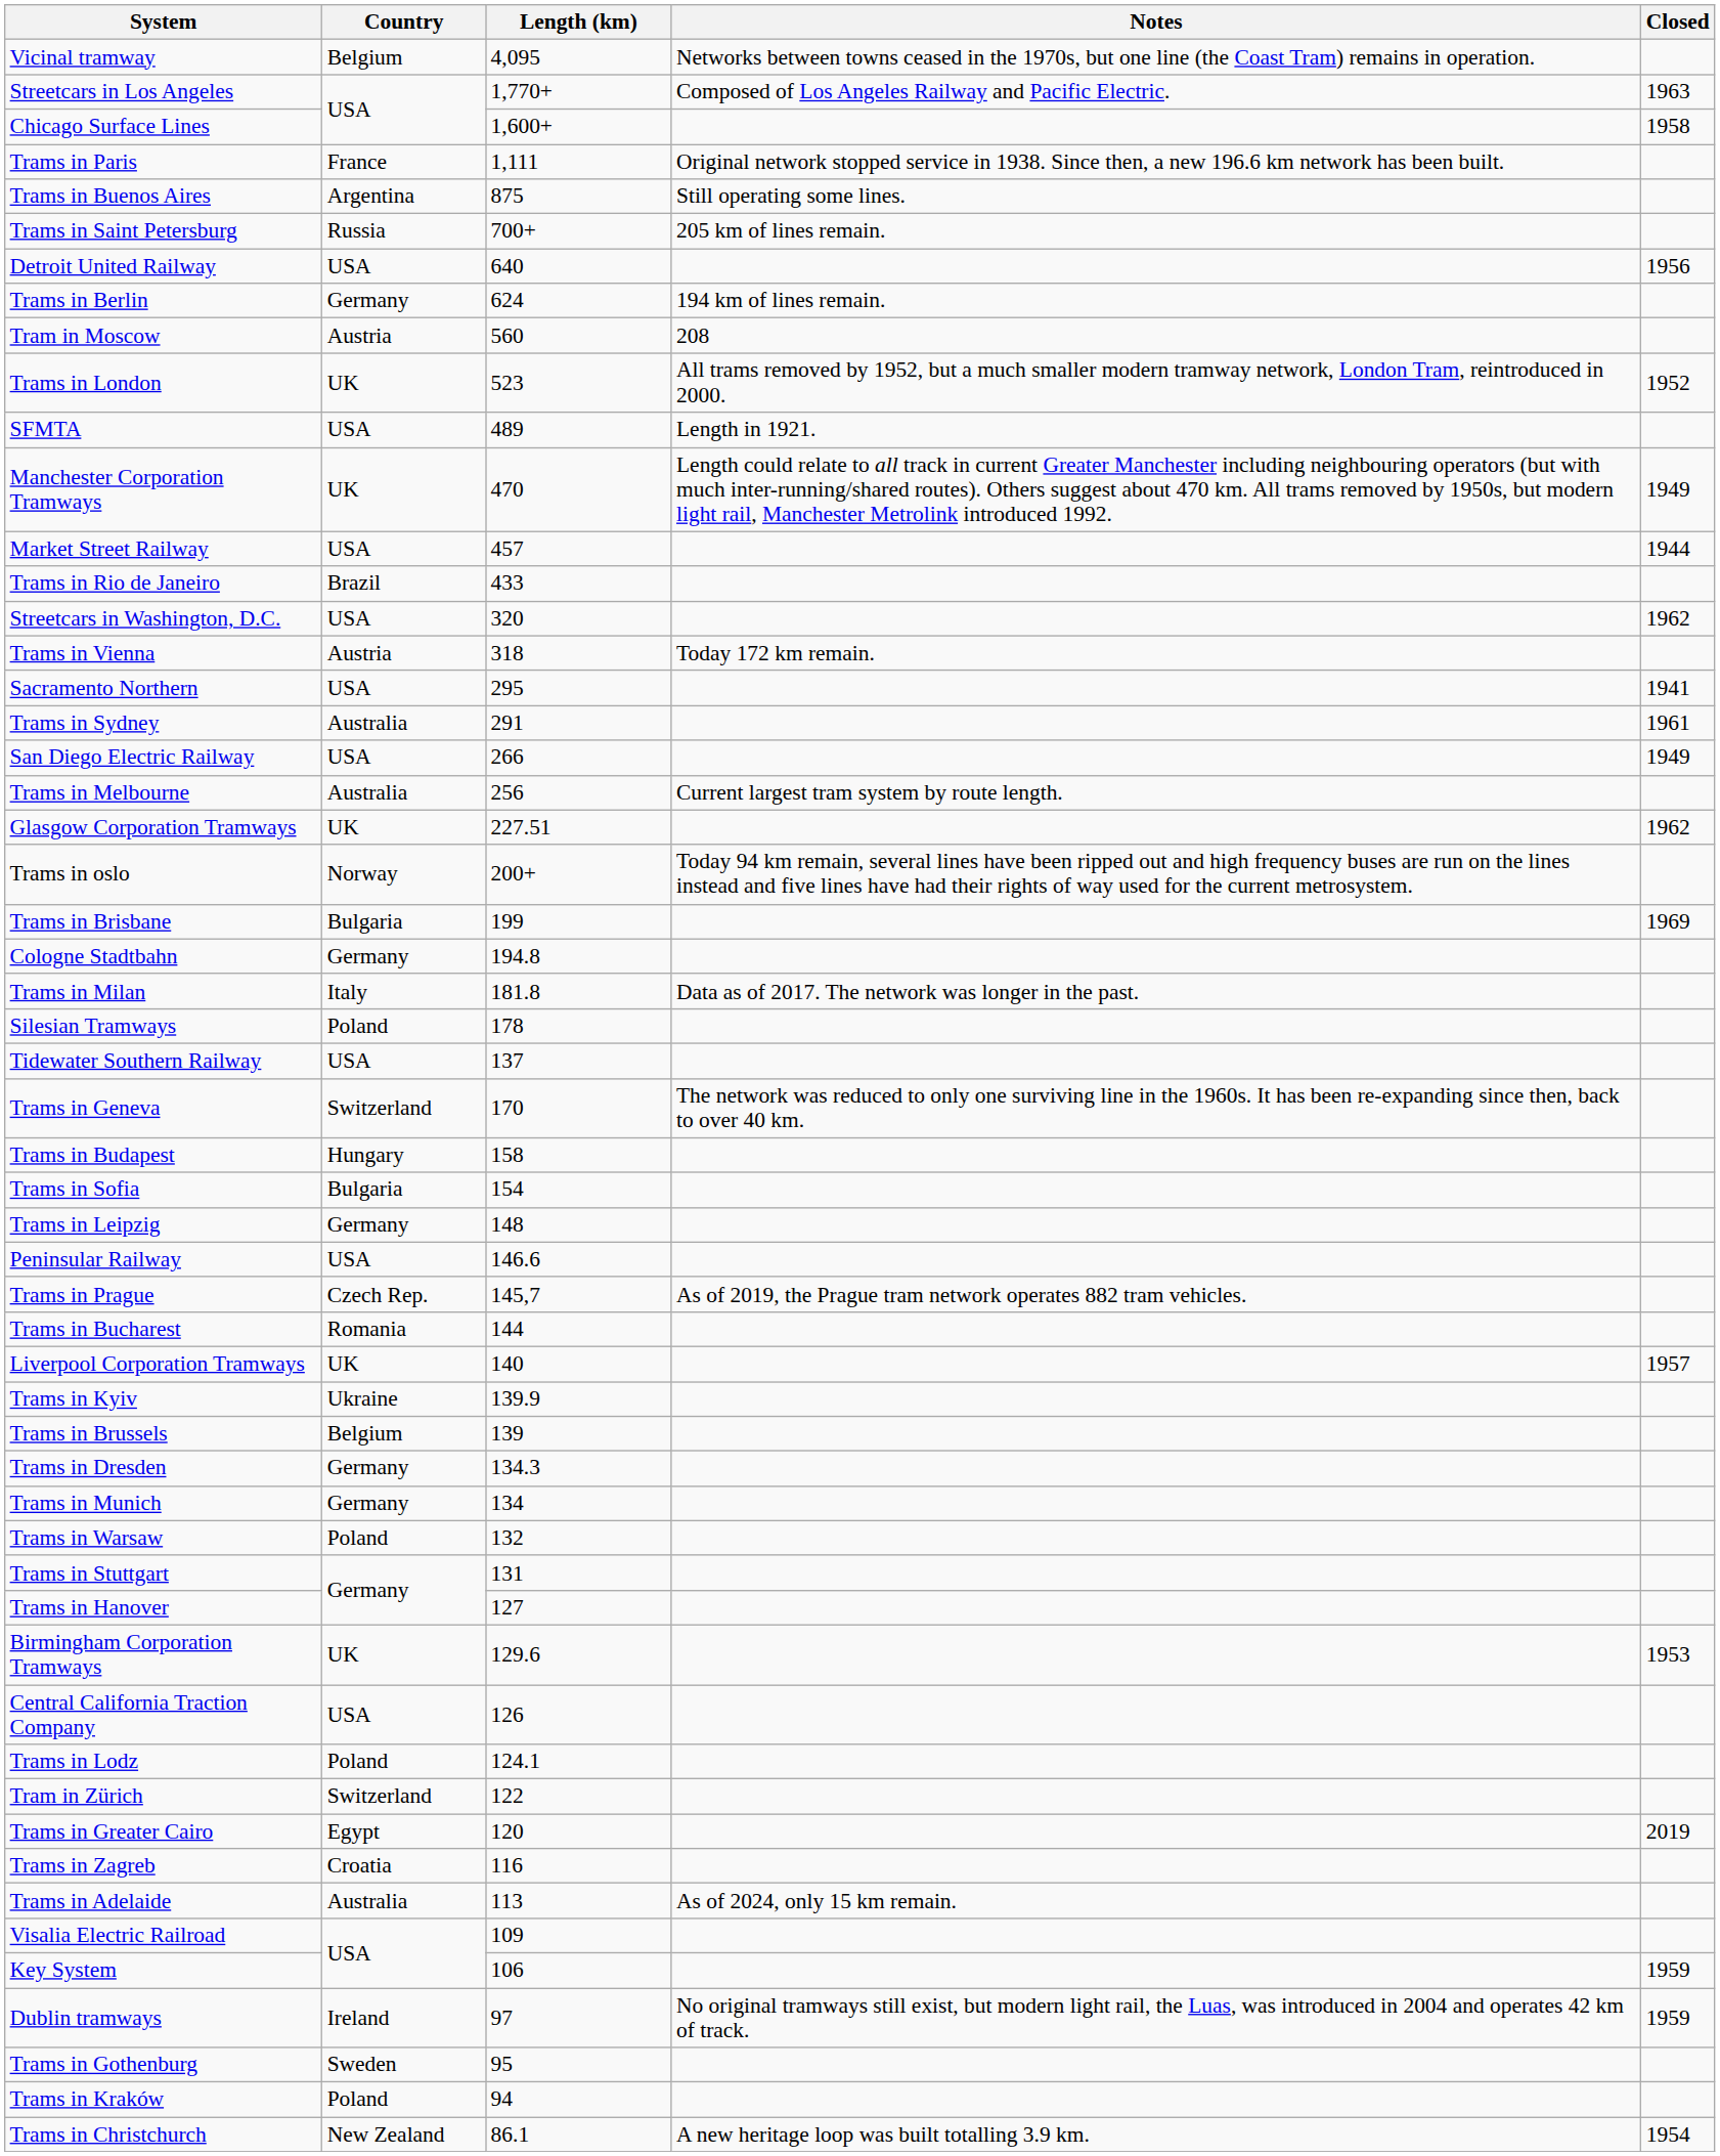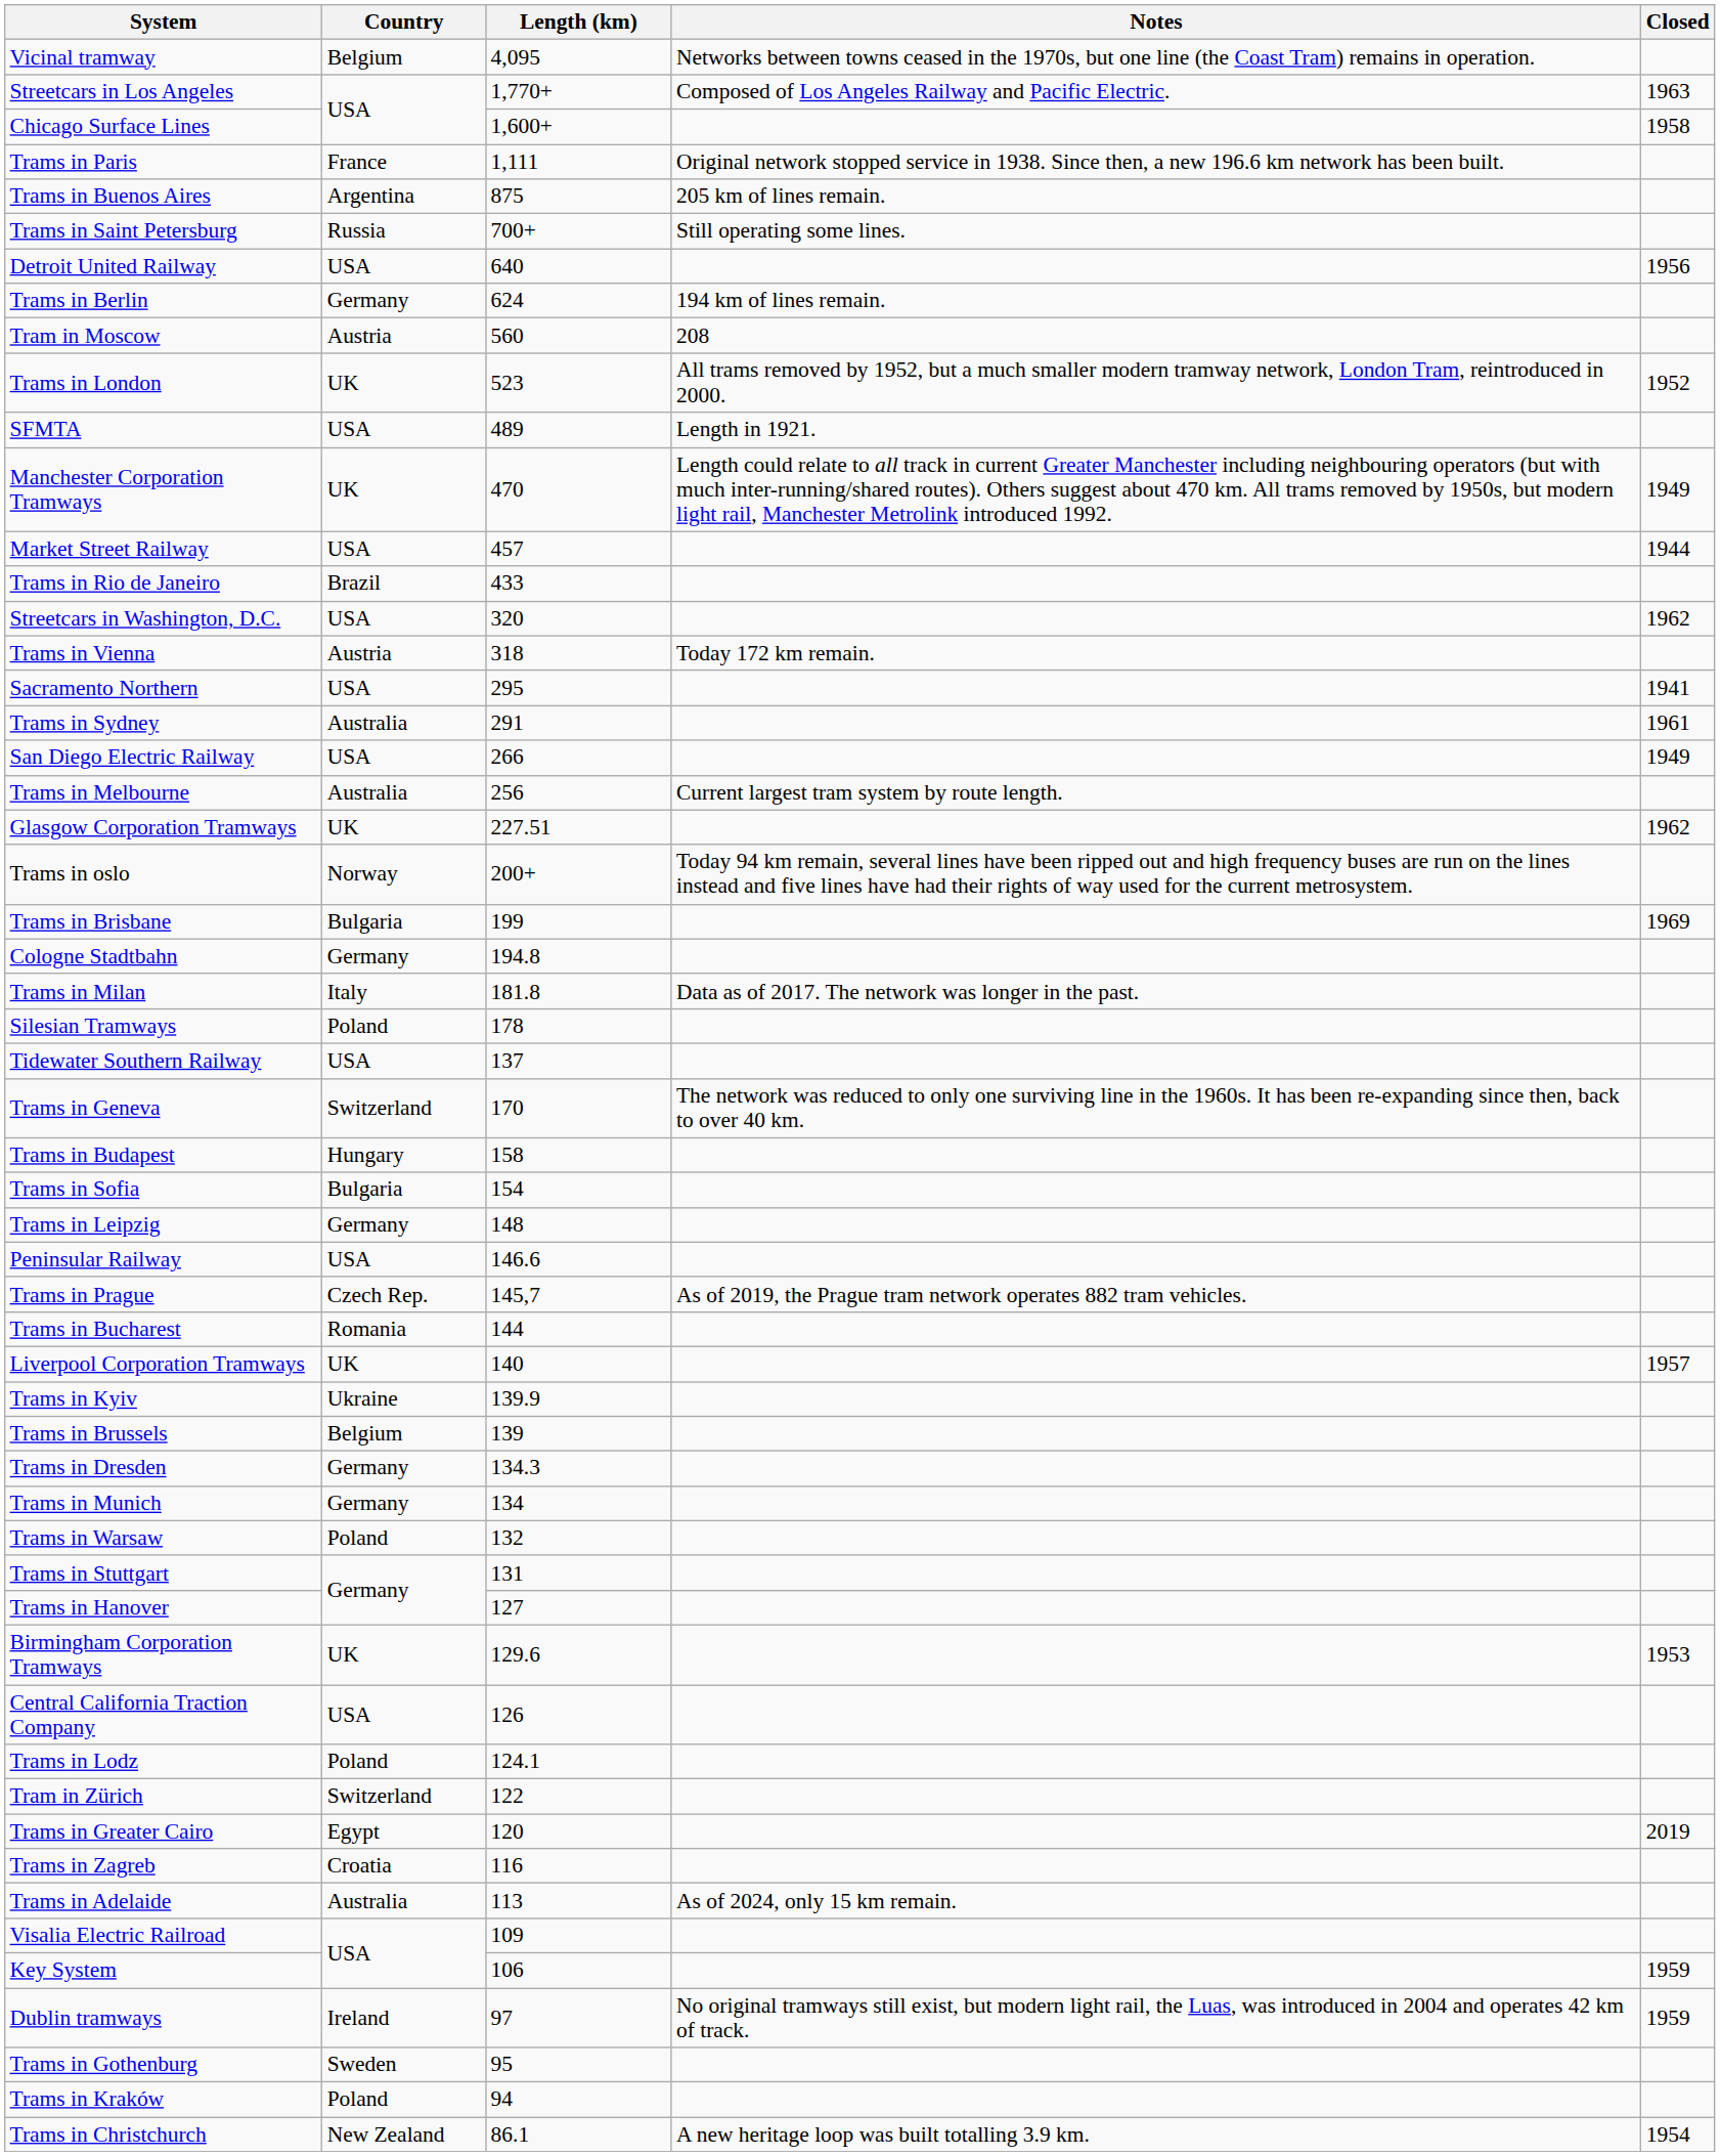 <table class="wikitable sortable">
 <tr>
 <th style="width: 14em;">System</th>
 <th style="width: 7em;">Country</th>
 <th style="width: 8em;">Length (km)</th>
 <th>Notes</th>
 <th>Closed</th>
 </tr>
 <tr>
 <td><a href='#'>Vicinal tramway</a></td>
 <td>Belgium</td>
 <td>4,095</td>
 <td>Networks between towns ceased in the 1970s, but one line (the <a href='#'>Coast Tram</a>) remains in operation.</td>
 <td></td>
 </tr>
 <tr>
 <td><a href='#'>Streetcars in Los Angeles</a></td>
 <td rowspan="2">USA</td>
 <td>1,770+</td>
 <td>Composed of <a href='#'>Los Angeles Railway</a> and <a href='#'>Pacific Electric</a>.</td>
 <td>1963</td>
 </tr>
 <tr>
 <td><a href='#'>Chicago Surface Lines</a></td>
 <td>1,600+</td>
 <td></td>
 <td>1958</td>
 </tr>
 <tr>
 <td><a href='#'>Trams in Paris</a></td>
 <td>France</td>
 <td>1,111</td>
 <td>Original network stopped service in 1938. Since then, a new 196.6 km network has been built.</td>
 <td></td>
 </tr>
 <tr>
 <td><a href='#'>Trams in Buenos Aires</a></td>
 <td>Argentina</td>
 <td>875</td>
-<td>Still operating some lines.</td>
+<td>205 km of lines remain.</td>
 <td></td>
 </tr>
 <tr>
 <td><a href='#'>Trams in Saint Petersburg</a></td>
 <td>Russia</td>
 <td>700+</td>
-<td>205 km of lines remain.</td>
+<td>Still operating some lines.</td>
 <td></td>
 </tr>
 <tr>
 <td><a href='#'>Detroit United Railway</a></td>
 <td>USA</td>
 <td>640</td>
 <td></td>
 <td>1956</td>
 </tr>
 <tr>
 <td><a href='#'>Trams in Berlin</a></td>
 <td>Germany</td>
 <td>624</td>
 <td>194 km of lines remain.</td>
 <td></td>
 </tr>
 <tr>
 <td><a href='#'>Tram in Moscow</a></td>
 <td>Austria</td>
 <td>560</td>
 <td>208</td>
 <td></td>
 </tr>
 <tr>
 <td><a href='#'>Trams in London</a></td>
 <td>UK</td>
 <td>523</td>
 <td>All trams removed by 1952, but a much smaller modern tramway network, <a href='#'>London Tram</a>, reintroduced in 2000.</td>
 <td>1952</td>
 </tr>
 <tr>
 <td><a href='#'>SFMTA</a></td>
 <td>USA</td>
 <td>489</td>
 <td>Length in 1921.</td>
 <td></td>
 </tr>
 <tr>
 <td><a href='#'>Manchester Corporation Tramways</a></td>
 <td>UK</td>
 <td>470</td>
 <td>Length could relate to <em>all</em> track in current <a href='#'>Greater Manchester</a> including neighbouring operators (but with much inter-running/shared routes). Others suggest about 470 km. All trams removed by 1950s, but modern <a href='#'>light rail</a>, <a href='#'>Manchester Metrolink</a> introduced 1992.</td>
 <td>1949</td>
 </tr>
 <tr>
 <td><a href='#'>Market Street Railway</a></td>
 <td>USA</td>
 <td>457</td>
 <td></td>
 <td>1944</td>
 </tr>
 <tr>
 <td><a href='#'>Trams in Rio de Janeiro</a></td>
 <td>Brazil</td>
 <td>433</td>
 <td></td>
 <td></td>
 </tr>
 <tr>
 <td><a href='#'>Streetcars in Washington, D.C.</a></td>
 <td>USA</td>
 <td>320</td>
 <td></td>
 <td>1962</td>
 </tr>
 <tr>
 <td><a href='#'>Trams in Vienna</a></td>
 <td>Austria</td>
 <td>318</td>
 <td>Today 172 km remain.</td>
 <td></td>
 </tr>
 <tr>
 <td><a href='#'>Sacramento Northern</a></td>
 <td>USA</td>
 <td>295</td>
 <td></td>
 <td>1941</td>
 </tr>
 <tr>
 <td><a href='#'>Trams in Sydney</a></td>
 <td>Australia</td>
 <td>291</td>
 <td></td>
 <td>1961</td>
 </tr>
 <tr>
 <td><a href='#'>San Diego Electric Railway</a></td>
 <td>USA</td>
 <td>266</td>
 <td></td>
 <td>1949</td>
 </tr>
 <tr>
 <td><a href='#'>Trams in Melbourne</a></td>
 <td>Australia</td>
 <td>256</td>
 <td>Current largest tram system by route length.</td>
 <td></td>
 </tr>
 <tr>
 <td><a href='#'>Glasgow Corporation Tramways</a></td>
 <td>UK</td>
 <td>227.51</td>
 <td></td>
 <td>1962</td>
 </tr>
 <tr>
 <td>Trams in oslo</td>
 <td>Norway</td>
 <td>200+</td>
 <td>Today 94 km remain, several lines have been ripped out and high frequency buses are run on the lines instead and five lines have had their rights of way used for the current metrosystem.</td>
 <td></td>
 </tr>
 <tr>
 <td><a href='#'>Trams in Brisbane</a></td>
 <td>Bulgaria</td>
 <td>199</td>
 <td></td>
 <td>1969</td>
 </tr>
 <tr>
 <td><a href='#'>Cologne Stadtbahn</a></td>
 <td>Germany</td>
 <td>194.8</td>
 <td></td>
 <td></td>
 </tr>
 <tr>
 <td><a href='#'>Trams in Milan</a></td>
 <td>Italy</td>
 <td>181.8</td>
 <td>Data as of 2017. The network was longer in the past.</td>
 <td></td>
 </tr>
 <tr>
 <td><a href='#'>Silesian Tramways</a></td>
 <td>Poland</td>
 <td>178</td>
 <td></td>
 <td></td>
 </tr>
 <tr>
 <td><a href='#'>Tidewater Southern Railway</a></td>
 <td>USA</td>
 <td>137</td>
 <td></td>
 <td></td>
 </tr>
 <tr>
 <td><a href='#'>Trams in Geneva</a></td>
 <td>Switzerland</td>
 <td>170</td>
 <td>The network was reduced to only one surviving line in the 1960s. It has been re-expanding since then, back to over 40 km.</td>
 <td></td>
 </tr>
 <tr>
 <td><a href='#'>Trams in Budapest</a></td>
 <td>Hungary</td>
 <td>158</td>
 <td></td>
 <td></td>
 </tr>
 <tr>
 <td><a href='#'>Trams in Sofia</a></td>
 <td>Bulgaria</td>
 <td>154</td>
 <td></td>
 <td></td>
 </tr>
 <tr>
 <td><a href='#'>Trams in Leipzig</a></td>
 <td>Germany</td>
 <td>148</td>
 <td></td>
 <td></td>
 </tr>
 <tr>
 <td><a href='#'>Peninsular Railway</a></td>
 <td>USA</td>
 <td>146.6</td>
 <td></td>
 <td></td>
 </tr>
 <tr>
 <td><a href='#'>Trams in Prague</a></td>
 <td>Czech Rep.</td>
 <td>145,7</td>
 <td>As of 2019, the Prague tram network operates 882 tram vehicles.</td>
 <td></td>
 </tr>
 <tr>
 <td><a href='#'>Trams in Bucharest</a></td>
 <td>Romania</td>
 <td>144</td>
 <td></td>
 <td></td>
 </tr>
 <tr>
 <td><a href='#'>Liverpool Corporation Tramways</a></td>
 <td>UK</td>
 <td>140</td>
 <td></td>
 <td>1957</td>
 </tr>
 <tr>
 <td><a href='#'>Trams in Kyiv</a></td>
 <td>Ukraine</td>
 <td>139.9</td>
 <td></td>
 <td></td>
 </tr>
 <tr>
 <td><a href='#'>Trams in Brussels</a></td>
 <td>Belgium</td>
 <td>139</td>
 <td></td>
 <td></td>
 </tr>
 <tr>
 <td><a href='#'>Trams in Dresden</a></td>
 <td>Germany</td>
 <td>134.3</td>
 <td></td>
 <td></td>
 </tr>
 <tr>
 <td><a href='#'>Trams in Munich</a></td>
 <td>Germany</td>
 <td>134</td>
 <td></td>
 <td></td>
 </tr>
 <tr>
 <td><a href='#'>Trams in Warsaw</a></td>
 <td>Poland</td>
 <td>132</td>
 <td></td>
 <td></td>
 </tr>
 <tr>
 <td><a href='#'>Trams in Stuttgart</a></td>
 <td rowspan="2">Germany</td>
 <td>131</td>
 <td></td>
 <td></td>
 </tr>
 <tr>
 <td><a href='#'>Trams in Hanover</a></td>
 <td>127</td>
 <td></td>
 <td></td>
 </tr>
 <tr>
 <td><a href='#'>Birmingham Corporation Tramways</a></td>
 <td>UK</td>
 <td>129.6</td>
 <td></td>
 <td>1953</td>
 </tr>
 <tr>
 <td><a href='#'>Central California Traction Company</a></td>
 <td>USA</td>
 <td>126</td>
 <td></td>
 <td></td>
 </tr>
 <tr>
 <td><a href='#'>Trams in Lodz</a></td>
 <td>Poland</td>
 <td>124.1</td>
 <td></td>
 <td></td>
 </tr>
 <tr>
 <td><a href='#'>Tram in Zürich</a></td>
 <td>Switzerland</td>
 <td>122</td>
 <td></td>
 <td></td>
 </tr>
 <tr>
 <td><a href='#'>Trams in Greater Cairo</a></td>
 <td>Egypt</td>
 <td>120</td>
 <td></td>
 <td>2019</td>
 </tr>
 <tr>
 <td><a href='#'>Trams in Zagreb</a></td>
 <td>Croatia</td>
 <td>116</td>
 <td></td>
 <td></td>
 </tr>
 <tr>
 <td><a href='#'>Trams in Adelaide</a></td>
 <td>Australia</td>
 <td>113</td>
 <td>As of 2024, only 15 km remain.</td>
 <td></td>
 </tr>
 <tr>
 <td><a href='#'>Visalia Electric Railroad</a></td>
 <td rowspan="2">USA</td>
 <td>109</td>
 <td></td>
 <td></td>
 </tr>
 <tr>
 <td><a href='#'>Key System</a></td>
 <td>106</td>
 <td></td>
 <td>1959</td>
 </tr>
 <tr>
 <td><a href='#'>Dublin tramways</a></td>
 <td>Ireland</td>
 <td>97</td>
 <td>No original tramways still exist, but modern light rail, the <a href='#'>Luas</a>, was introduced in 2004 and operates 42 km of track.</td>
 <td>1959</td>
 </tr>
 <tr>
 <td><a href='#'>Trams in Gothenburg</a></td>
 <td>Sweden</td>
 <td>95</td>
 <td></td>
 <td></td>
 </tr>
 <tr>
 <td><a href='#'>Trams in Kraków</a></td>
 <td>Poland</td>
 <td>94</td>
 <td></td>
 <td></td>
 </tr>
 <tr>
 <td><a href='#'>Trams in Christchurch</a></td>
 <td>New Zealand</td>
 <td>86.1</td>
 <td>A new heritage loop was built totalling 3.9 km.</td>
 <td>1954</td>
 </tr>
 </table>
